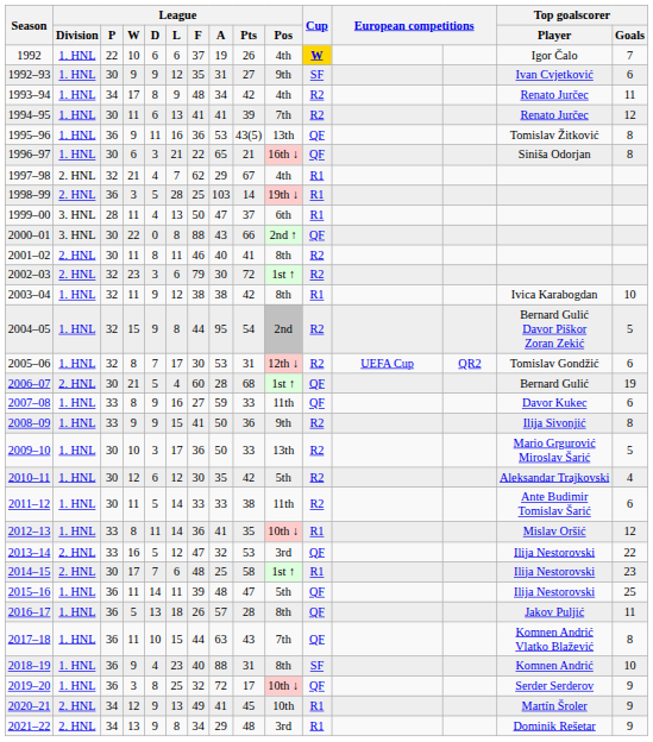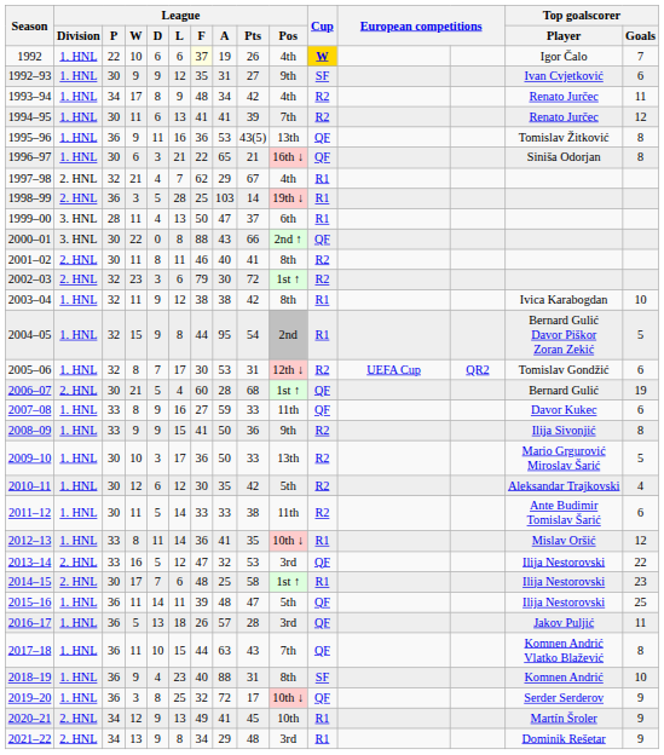 <table class="wikitable" style="font-size: 95%; text-align: center">
 <tr>
 <th rowspan=2>Season</th>
 <th colspan=9>League</th>
 <th rowspan="2" style="width:30px;"><a href='#'>Cup</a></th>
 <th rowspan="2" colspan="2" style="width:200px;"><a href='#'>European competitions</a></th>
 <th colspan="2" style="width:180px;">Top goalscorer</th>
 </tr>
 <tr>
 <th>Division</th>
 <th width="20">P</th>
 <th width="20">W</th>
 <th width="20">D</th>
 <th width="20">L</th>
 <th width="20">F</th>
 <th width="20">A</th>
 <th width="20">Pts</th>
 <th width="40">Pos</th>
 <th>Player</th>
 <th>Goals</th>
 </tr>
 <tr>
 <td>1992</td>
 <td><a href='#'>1. HNL</a></td>
 <td>22</td>
 <td>10</td>
 <td>6</td>
 <td>6</td>
-<td>37</td>
+<td style="background: lightyellow;">37</td>
 <td>19</td>
 <td>26</td>
 <td>4th</td>
 <td bgcolor=Gold><strong><a href='#'>W</a></strong></td>
 <td></td>
 <td></td>
 <td>Igor Čalo</td>
 <td>7</td>
 </tr>
 <tr style="background:#eee;">
 <td>1992–93</td>
 <td><a href='#'>1. HNL</a></td>
 <td>30</td>
 <td>9</td>
 <td>9</td>
 <td>12</td>
 <td>35</td>
 <td>31</td>
 <td>27</td>
 <td>9th</td>
 <td><a href='#'>SF</a></td>
 <td></td>
 <td></td>
 <td><a href='#'>Ivan Cvjetković</a></td>
 <td>6</td>
 </tr>
 <tr>
 <td>1993–94</td>
 <td><a href='#'>1. HNL</a></td>
 <td>34</td>
 <td>17</td>
 <td>8</td>
 <td>9</td>
 <td>48</td>
 <td>34</td>
 <td>42</td>
 <td>4th</td>
 <td><a href='#'>R2</a></td>
 <td></td>
 <td></td>
 <td><a href='#'>Renato Jurčec</a></td>
 <td>11</td>
 </tr>
 <tr style="background:#eee;">
 <td>1994–95</td>
 <td><a href='#'>1. HNL</a></td>
 <td>30</td>
 <td>11</td>
 <td>6</td>
 <td>13</td>
 <td>41</td>
 <td>41</td>
 <td>39</td>
 <td>7th</td>
 <td><a href='#'>R2</a></td>
 <td></td>
 <td></td>
 <td><a href='#'>Renato Jurčec</a></td>
 <td>12</td>
 </tr>
 <tr>
 <td>1995–96</td>
 <td><a href='#'>1. HNL</a></td>
 <td>36</td>
 <td>9</td>
 <td>11</td>
 <td>16</td>
 <td>36</td>
 <td>53</td>
 <td>43(5)</td>
 <td>13th</td>
 <td><a href='#'>QF</a></td>
 <td></td>
 <td></td>
 <td>Tomislav Žitković</td>
 <td>8</td>
 </tr>
 <tr style="background:#eee;">
 <td>1996–97</td>
 <td><a href='#'>1. HNL</a></td>
 <td>30</td>
 <td>6</td>
 <td>3</td>
 <td>21</td>
 <td>22</td>
 <td>65</td>
 <td>21</td>
 <td style="background:#fcc;">16th ↓</td>
 <td><a href='#'>QF</a></td>
 <td></td>
 <td></td>
 <td>Siniša Odorjan</td>
 <td>8</td>
 </tr>
 <tr>
 <td>1997–98</td>
 <td 1997–98 Druga HNL>2. HNL</td>
 <td>32</td>
 <td>21</td>
 <td>4</td>
 <td>7</td>
 <td>62</td>
 <td>29</td>
 <td>67</td>
 <td>4th</td>
 <td><a href='#'>R1</a></td>
 <td></td>
 <td></td>
 <td></td>
 <td></td>
 </tr>
 <tr style="background:#eee;">
 <td>1998–99</td>
 <td><a href='#'>2. HNL</a></td>
 <td>36</td>
 <td>3</td>
 <td>5</td>
 <td>28</td>
 <td>25</td>
 <td>103</td>
 <td>14</td>
 <td style="background:#fcc;">19th ↓</td>
 <td><a href='#'>R1</a></td>
 <td></td>
 <td></td>
 <td></td>
 <td></td>
 </tr>
 <tr>
 <td>1999–00</td>
 <td>3. HNL</td>
 <td>28</td>
 <td>11</td>
 <td>4</td>
 <td>13</td>
 <td>50</td>
 <td>47</td>
 <td>37</td>
 <td>6th</td>
 <td><a href='#'>R1</a></td>
 <td></td>
 <td></td>
 <td></td>
 <td></td>
 </tr>
 <tr style="background:#eee;">
 <td>2000–01</td>
 <td>3. HNL</td>
 <td>30</td>
 <td>22</td>
 <td>0</td>
 <td>8</td>
 <td>88</td>
 <td>43</td>
 <td>66</td>
 <td style="background:#dfd;">2nd ↑</td>
 <td><a href='#'>QF</a></td>
 <td></td>
 <td></td>
 <td></td>
 <td></td>
 </tr>
 <tr>
 <td>2001–02</td>
 <td><a href='#'>2. HNL</a></td>
 <td>30</td>
 <td>11</td>
 <td>8</td>
 <td>11</td>
 <td>46</td>
 <td>40</td>
 <td>41</td>
 <td>8th</td>
 <td><a href='#'>R2</a></td>
 <td></td>
 <td></td>
 <td></td>
 <td></td>
 </tr>
 <tr style="background:#eee;">
 <td>2002–03</td>
 <td><a href='#'>2. HNL</a></td>
 <td>32</td>
 <td>23</td>
 <td>3</td>
 <td>6</td>
 <td>79</td>
 <td>30</td>
 <td>72</td>
 <td style="background:#dfd;">1st ↑</td>
 <td><a href='#'>R2</a></td>
 <td></td>
 <td></td>
 <td></td>
 <td></td>
 </tr>
 <tr>
 <td>2003–04</td>
 <td><a href='#'>1. HNL</a></td>
 <td>32</td>
 <td>11</td>
 <td>9</td>
 <td>12</td>
 <td>38</td>
 <td>38</td>
 <td>42</td>
 <td>8th</td>
 <td><a href='#'>R1</a></td>
 <td></td>
 <td></td>
 <td>Ivica Karabogdan</td>
 <td>10</td>
 </tr>
 <tr style="background:#eee;">
 <td>2004–05</td>
 <td><a href='#'>1. HNL</a></td>
 <td>32</td>
 <td>15</td>
 <td>9</td>
 <td>8</td>
 <td>44</td>
 <td>95</td>
 <td>54</td>
 <td style="background:Silver;">2nd</td>
-<td><a href='#'>R2</a></td>
+<td><a href='#'>R1</a></td>
 <td></td>
 <td></td>
 <td>Bernard Gulić<br><a href='#'>Davor Piškor</a><br><a href='#'>Zoran Zekić</a></td>
 <td>5</td>
 </tr>
 <tr>
 <td>2005–06</td>
 <td><a href='#'>1. HNL</a></td>
 <td>32</td>
 <td>8</td>
 <td>7</td>
 <td>17</td>
 <td>30</td>
 <td>53</td>
 <td>31</td>
 <td style="background:#fcc;">12th ↓</td>
 <td><a href='#'>R2</a></td>
 <td><a href='#'>UEFA Cup</a></td>
 <td><a href='#'>QR2</a></td>
 <td>Tomislav Gondžić</td>
 <td>6</td>
 </tr>
 <tr style="background:#eee;">
 <td><a href='#'>2006–07</a></td>
 <td><a href='#'>2. HNL</a></td>
 <td>30</td>
 <td>21</td>
 <td>5</td>
 <td>4</td>
 <td>60</td>
 <td>28</td>
 <td>68</td>
 <td style="background:#dfd;">1st ↑</td>
 <td><a href='#'>QF</a></td>
 <td></td>
 <td></td>
 <td>Bernard Gulić</td>
 <td>19</td>
 </tr>
 <tr>
 <td><a href='#'>2007–08</a></td>
 <td><a href='#'>1. HNL</a></td>
 <td>33</td>
 <td>8</td>
 <td>9</td>
 <td>16</td>
 <td>27</td>
 <td>59</td>
 <td>33</td>
 <td>11th</td>
 <td><a href='#'>QF</a></td>
 <td></td>
 <td></td>
 <td><a href='#'>Davor Kukec</a></td>
 <td>6</td>
 </tr>
 <tr style="background:#eee;">
 <td><a href='#'>2008–09</a></td>
 <td><a href='#'>1. HNL</a></td>
 <td>33</td>
 <td>9</td>
 <td>9</td>
 <td>15</td>
 <td>41</td>
 <td>50</td>
 <td>36</td>
 <td>9th</td>
 <td><a href='#'>R2</a></td>
 <td></td>
 <td></td>
 <td><a href='#'>Ilija Sivonjić</a></td>
 <td>8</td>
 </tr>
 <tr>
 <td><a href='#'>2009–10</a></td>
 <td><a href='#'>1. HNL</a></td>
 <td>30</td>
 <td>10</td>
 <td>3</td>
 <td>17</td>
 <td>36</td>
 <td>50</td>
 <td>33</td>
 <td>13th</td>
 <td><a href='#'>R2</a></td>
 <td></td>
 <td></td>
 <td><a href='#'>Mario Grgurović</a><br><a href='#'>Miroslav Šarić</a></td>
 <td>5</td>
 </tr>
 <tr style="background:#eee;">
 <td><a href='#'>2010–11</a></td>
 <td><a href='#'>1. HNL</a></td>
 <td>30</td>
 <td>12</td>
 <td>6</td>
 <td>12</td>
 <td>30</td>
 <td>35</td>
 <td>42</td>
 <td>5th</td>
 <td><a href='#'>R2</a></td>
 <td></td>
 <td></td>
 <td><a href='#'>Aleksandar Trajkovski</a></td>
 <td>4</td>
 </tr>
 <tr>
 <td><a href='#'>2011–12</a></td>
 <td><a href='#'>1. HNL</a></td>
 <td>30</td>
 <td>11</td>
 <td>5</td>
 <td>14</td>
 <td>33</td>
 <td>33</td>
 <td>38</td>
 <td>11th</td>
 <td><a href='#'>R2</a></td>
 <td></td>
 <td></td>
 <td><a href='#'>Ante Budimir</a><br><a href='#'>Tomislav Šarić</a></td>
 <td>6</td>
 </tr>
 <tr style="background:#eee;">
 <td><a href='#'>2012–13</a></td>
 <td><a href='#'>1. HNL</a></td>
 <td>33</td>
 <td>8</td>
 <td>11</td>
 <td>14</td>
 <td>36</td>
 <td>41</td>
 <td>35</td>
 <td style="background:#fcc;">10th ↓</td>
 <td><a href='#'>R1</a></td>
 <td></td>
 <td></td>
 <td><a href='#'>Mislav Oršić</a></td>
 <td>12</td>
 </tr>
 <tr>
 <td><a href='#'>2013–14</a></td>
 <td><a href='#'>2. HNL</a></td>
 <td>33</td>
 <td>16</td>
 <td>5</td>
 <td>12</td>
 <td>47</td>
 <td>32</td>
 <td>53</td>
 <td>3rd</td>
 <td><a href='#'>QF</a></td>
 <td></td>
 <td></td>
 <td><a href='#'>Ilija Nestorovski</a></td>
 <td>22</td>
 </tr>
 <tr style="background:#eee;">
 <td><a href='#'>2014–15</a></td>
 <td><a href='#'>2. HNL</a></td>
 <td>30</td>
 <td>17</td>
 <td>7</td>
 <td>6</td>
 <td>48</td>
 <td>25</td>
 <td>58</td>
 <td style="background:#dfd;">1st ↑</td>
 <td><a href='#'>R1</a></td>
 <td></td>
 <td></td>
 <td><a href='#'>Ilija Nestorovski</a></td>
 <td>23</td>
 </tr>
 <tr>
 <td><a href='#'>2015–16</a></td>
 <td><a href='#'>1. HNL</a></td>
 <td>36</td>
 <td>11</td>
 <td>14</td>
 <td>11</td>
 <td>39</td>
 <td>48</td>
 <td>47</td>
 <td>5th</td>
 <td><a href='#'>QF</a></td>
 <td></td>
 <td></td>
 <td><a href='#'>Ilija Nestorovski</a></td>
 <td>25</td>
 </tr>
 <tr style="background:#eee;">
 <td><a href='#'>2016–17</a></td>
 <td><a href='#'>1. HNL</a></td>
 <td>36</td>
 <td>5</td>
 <td>13</td>
 <td>18</td>
 <td>26</td>
 <td>57</td>
 <td>28</td>
-<td>8th</td>
+<td>3rd</td>
 <td><a href='#'>QF</a></td>
 <td></td>
 <td></td>
 <td><a href='#'>Jakov Puljić</a></td>
 <td>11</td>
 </tr>
 <tr>
 <td><a href='#'>2017–18</a></td>
 <td><a href='#'>1. HNL</a></td>
 <td>36</td>
 <td>11</td>
 <td>10</td>
 <td>15</td>
 <td>44</td>
 <td>63</td>
 <td>43</td>
 <td>7th</td>
 <td><a href='#'>QF</a></td>
 <td></td>
 <td></td>
 <td><a href='#'>Komnen Andrić</a><br><a href='#'>Vlatko Blažević</a></td>
 <td>8</td>
 </tr>
 <tr style="background:#eee;">
 <td><a href='#'>2018–19</a></td>
 <td><a href='#'>1. HNL</a></td>
 <td>36</td>
 <td>9</td>
 <td>4</td>
 <td>23</td>
 <td>40</td>
 <td>88</td>
 <td>31</td>
 <td>8th</td>
 <td><a href='#'>SF</a></td>
 <td></td>
 <td></td>
 <td><a href='#'>Komnen Andrić</a></td>
 <td>10</td>
 </tr>
 <tr>
 <td><a href='#'>2019–20</a></td>
 <td><a href='#'>1. HNL</a></td>
 <td>36</td>
 <td>3</td>
 <td>8</td>
 <td>25</td>
 <td>32</td>
 <td>72</td>
 <td>17</td>
 <td style="background:#fcc;">10th ↓</td>
 <td><a href='#'>QF</a></td>
 <td></td>
 <td></td>
 <td><a href='#'>Serder Serderov</a></td>
 <td>9</td>
 </tr>
 <tr style="background:#eee;">
 <td><a href='#'>2020–21</a></td>
 <td><a href='#'>2. HNL</a></td>
 <td>34</td>
 <td>12</td>
 <td>9</td>
 <td>13</td>
 <td>49</td>
 <td>41</td>
 <td>45</td>
 <td>10th</td>
 <td><a href='#'>R1</a></td>
 <td></td>
 <td></td>
 <td><a href='#'>Martín Šroler</a></td>
 <td>9</td>
 </tr>
 <tr>
 <td><a href='#'>2021–22</a></td>
 <td><a href='#'>2. HNL</a></td>
 <td>34</td>
 <td>13</td>
 <td>9</td>
 <td>8</td>
 <td>34</td>
 <td>29</td>
 <td>48</td>
 <td>3rd</td>
 <td><a href='#'>R1</a></td>
 <td></td>
 <td></td>
 <td><a href='#'>Dominik Rešetar</a></td>
 <td>9</td>
 </tr>
 </table>
